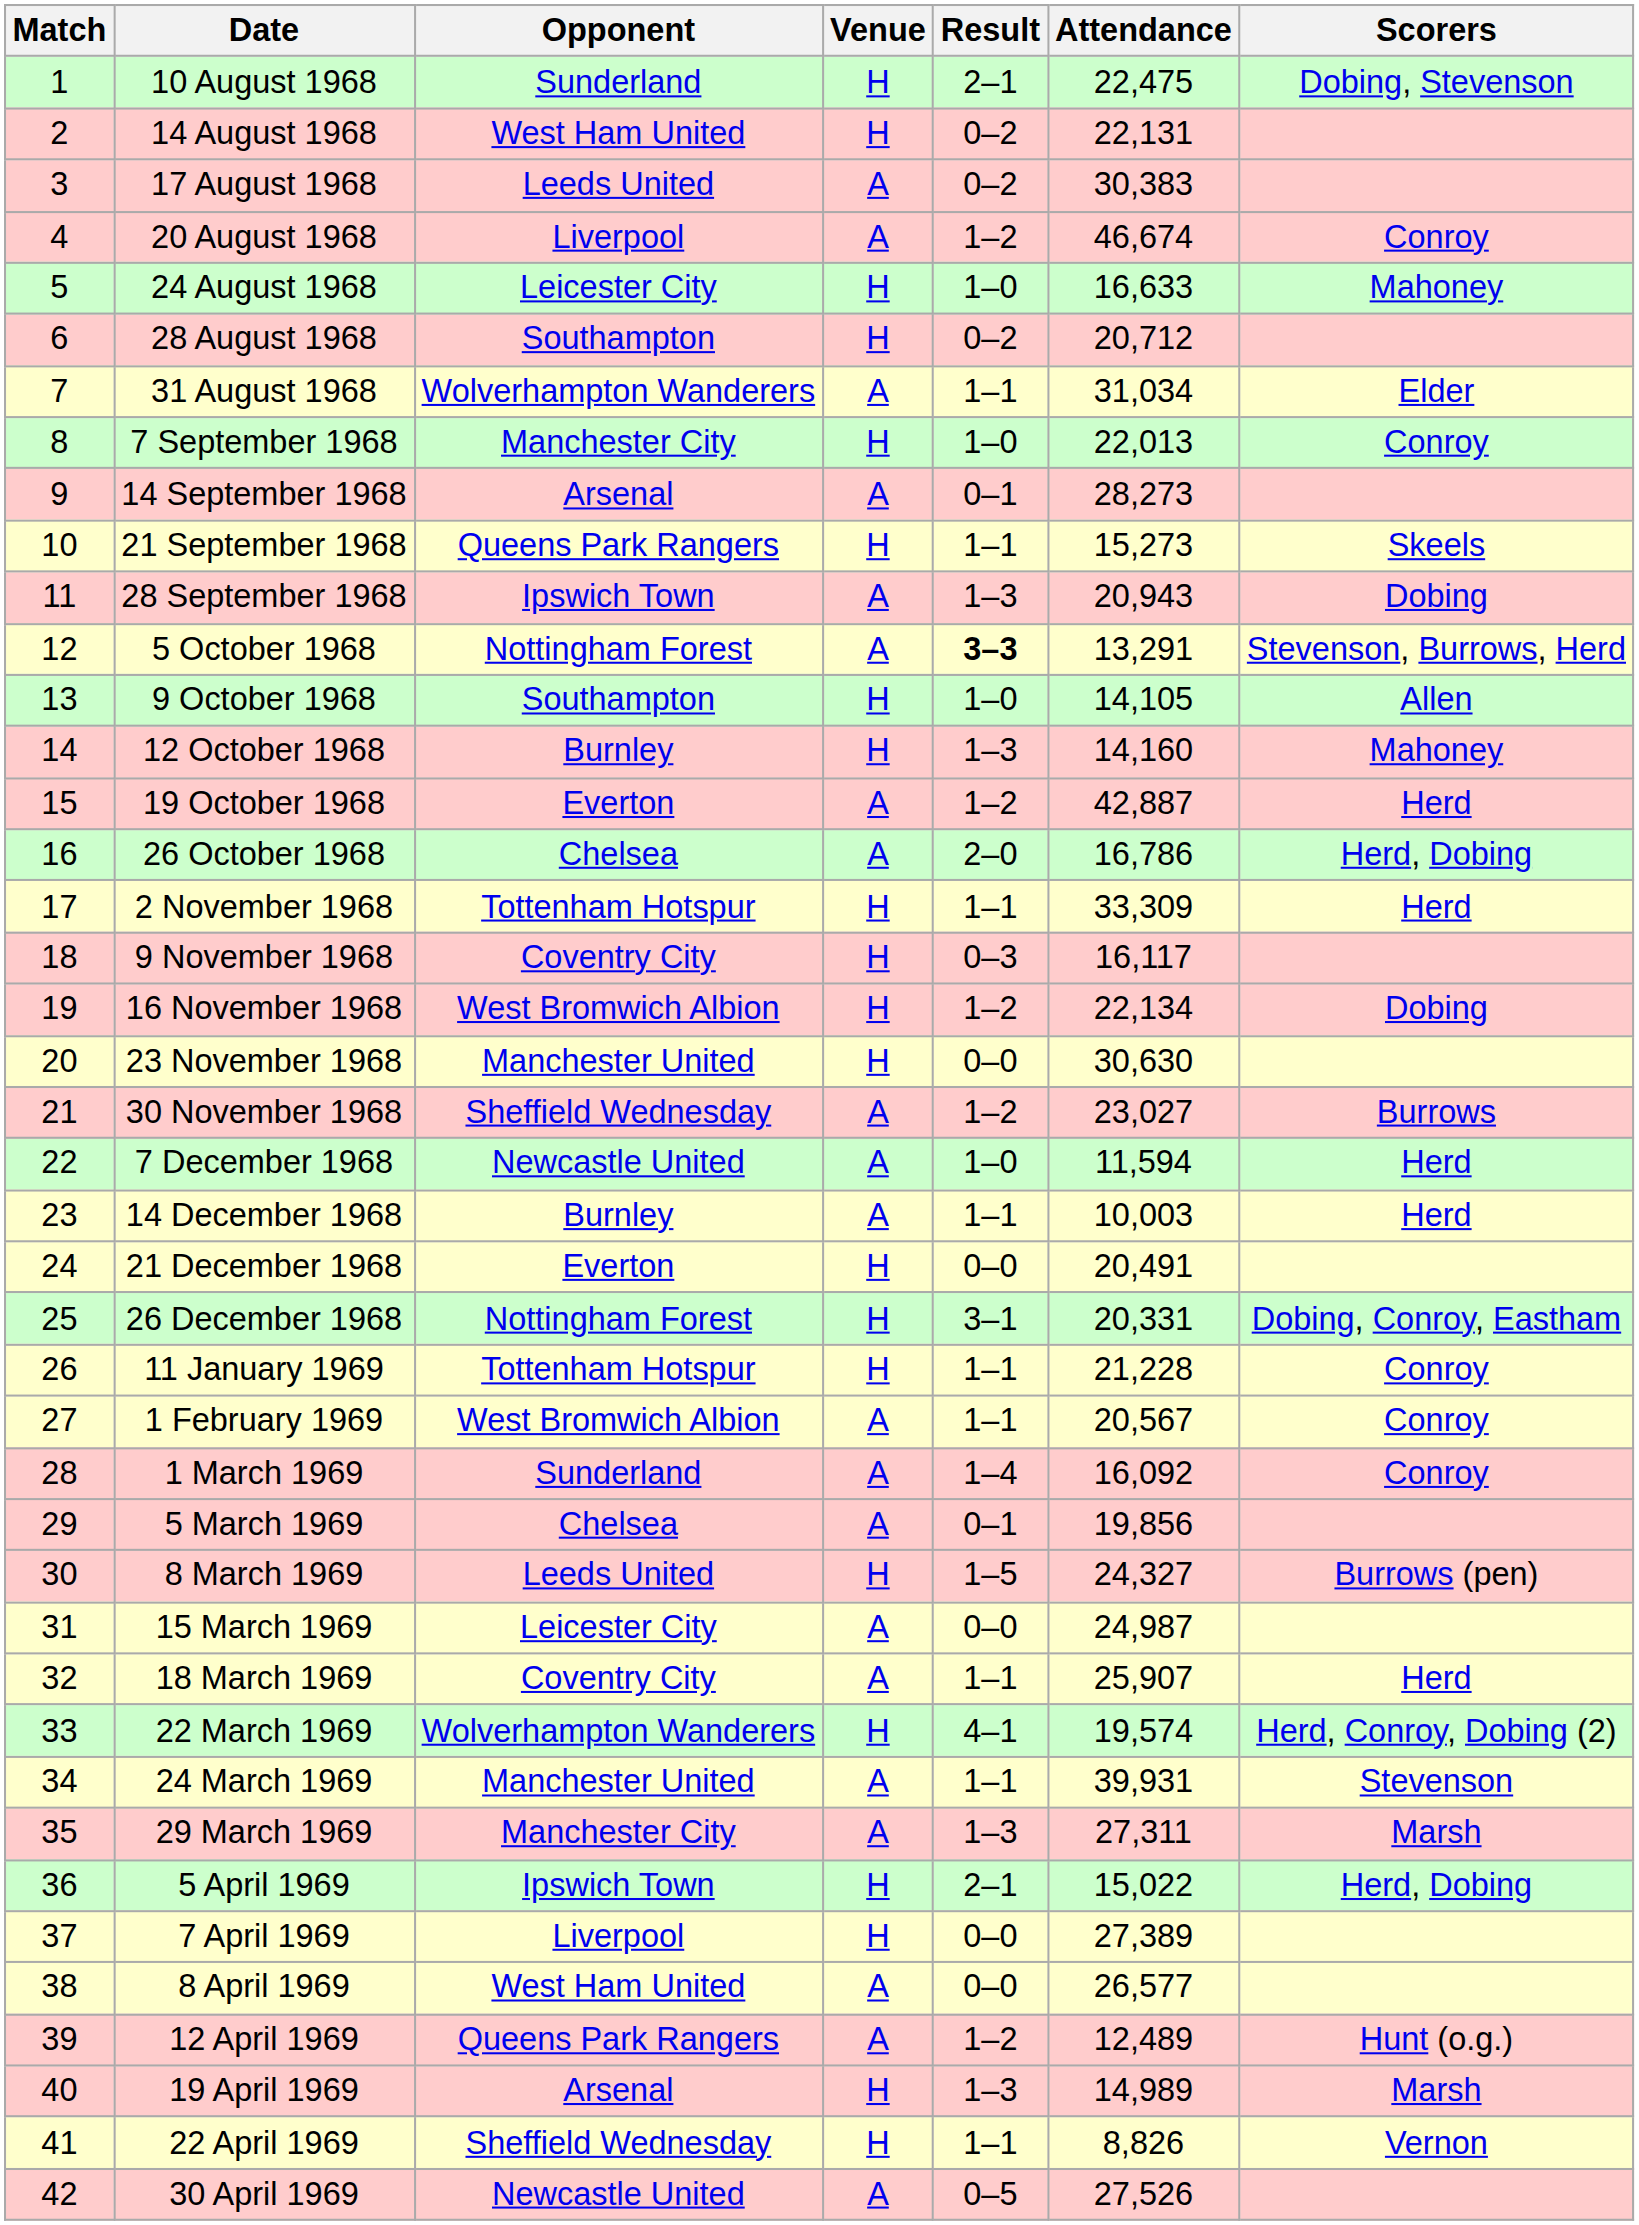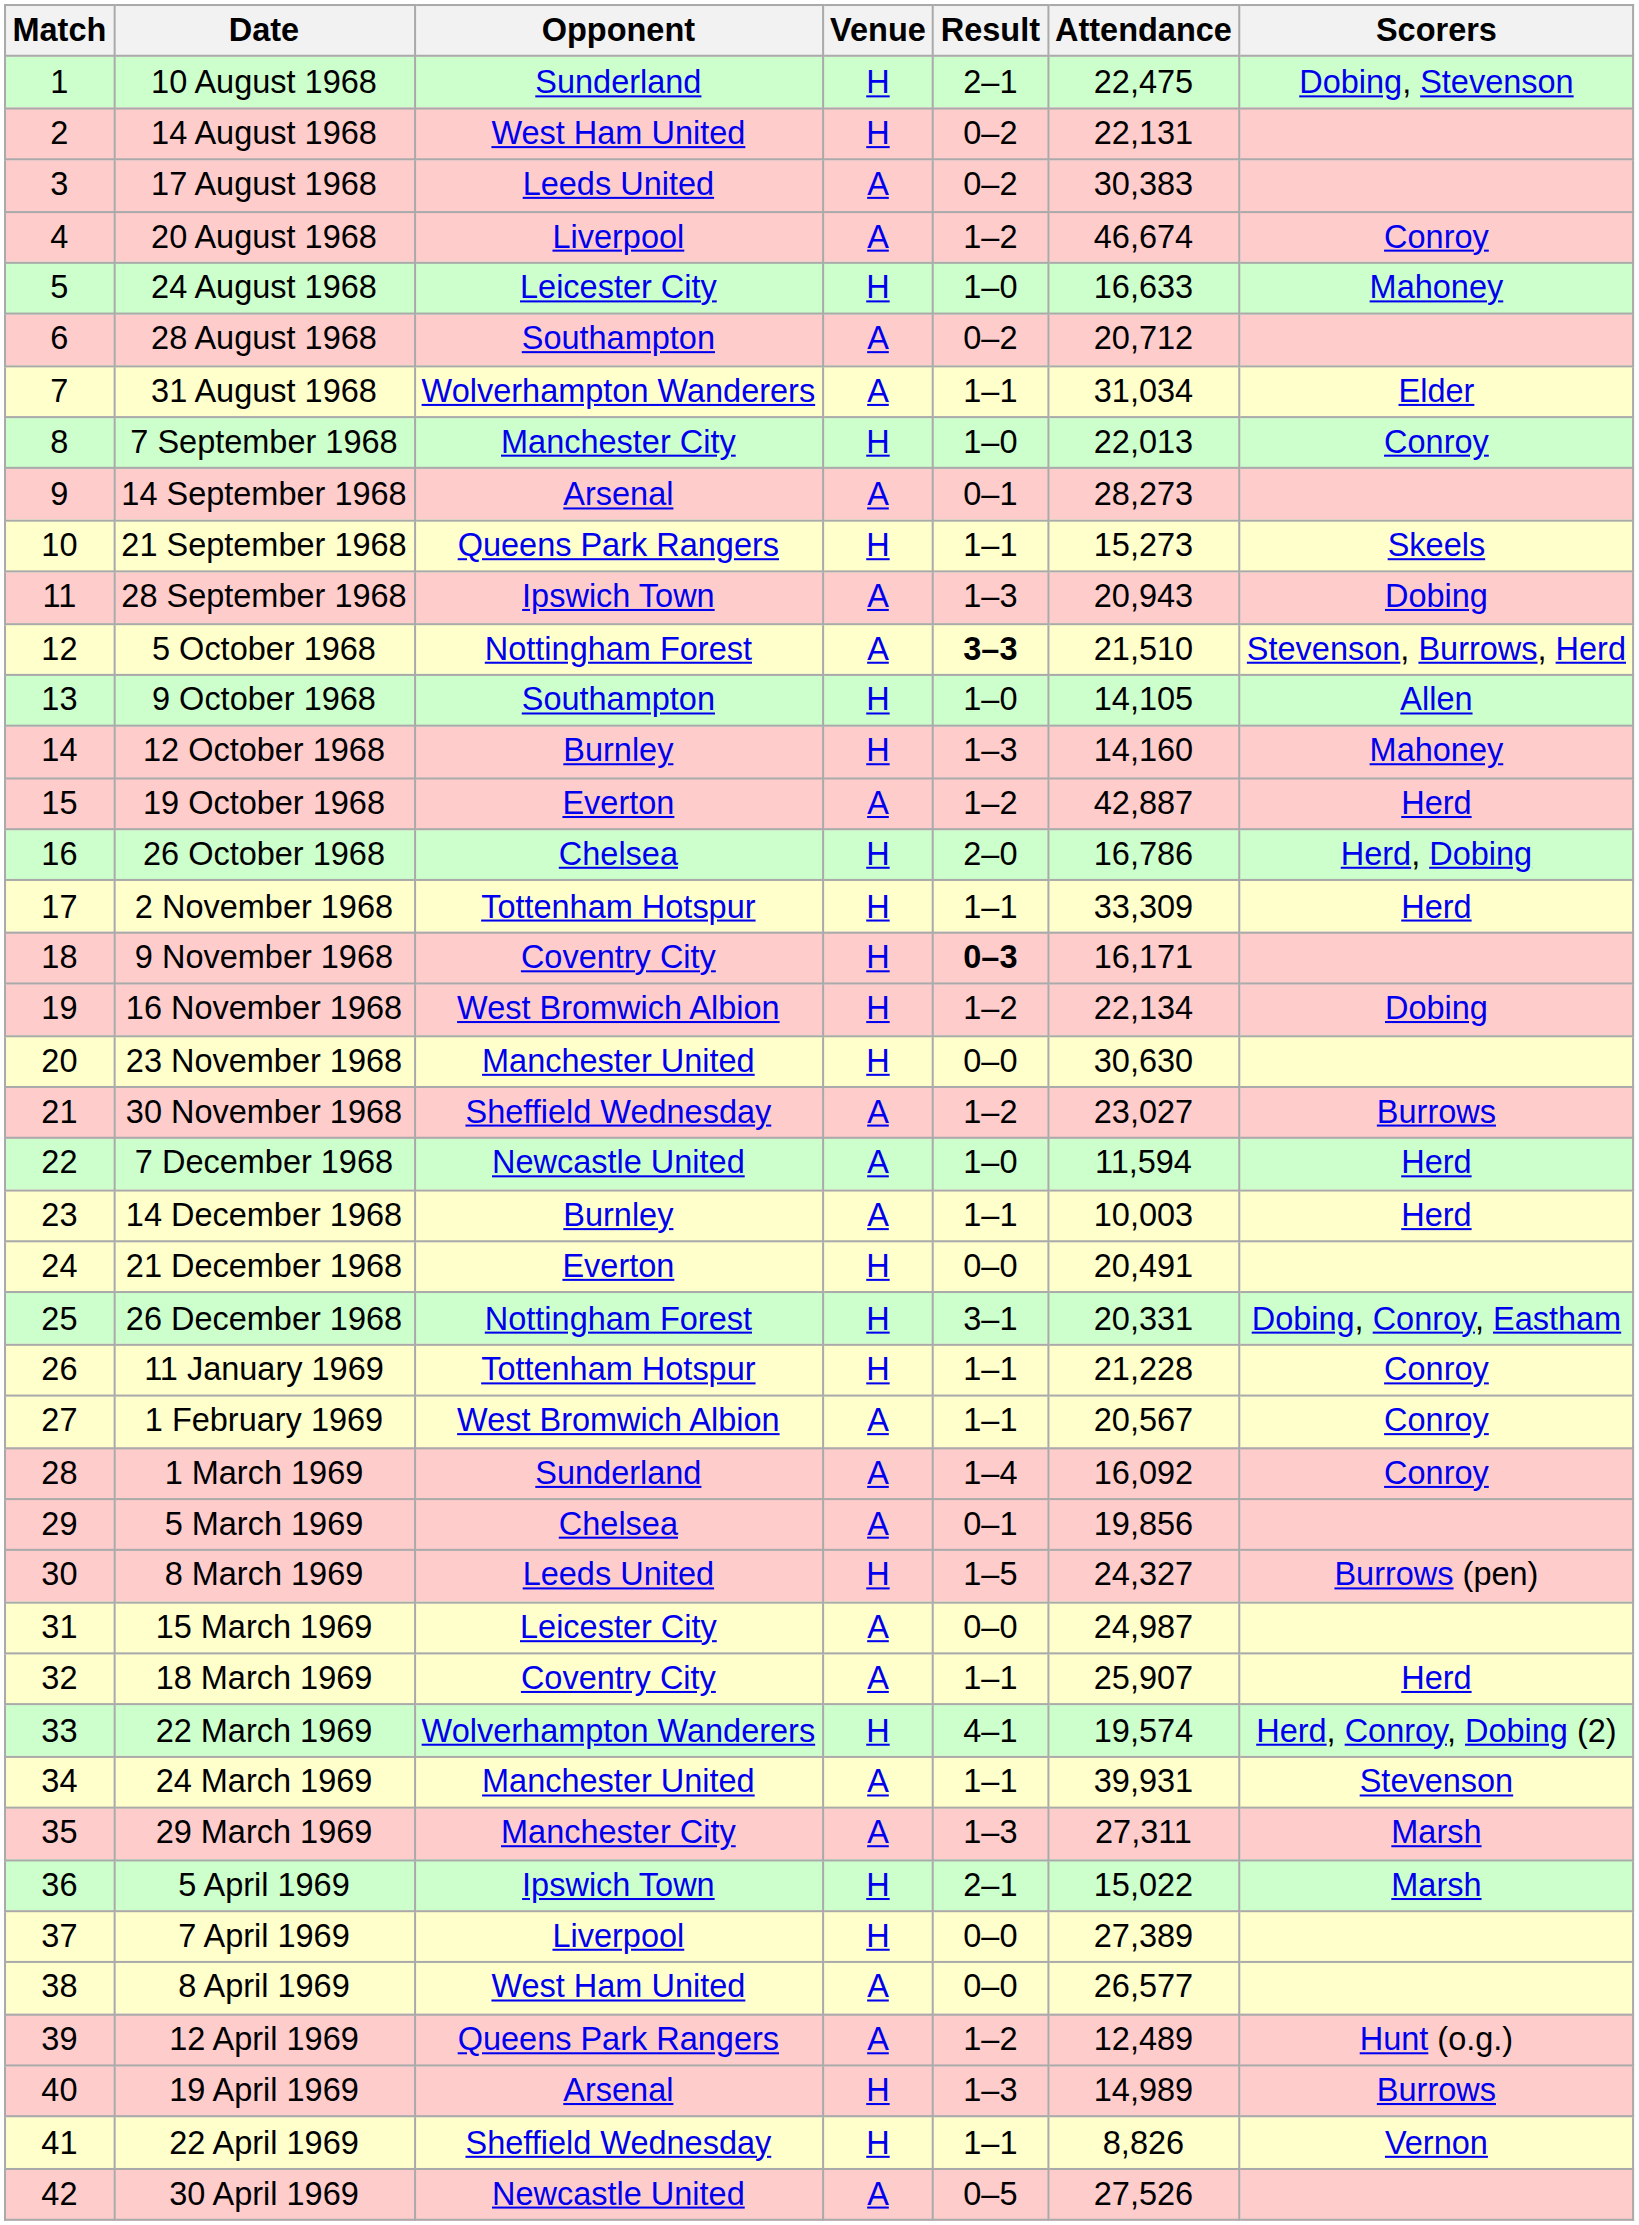 <table class="wikitable" style="font-size:100%; text-align:center">
 <tr>
 <th>Match</th>
 <th>Date</th>
 <th>Opponent</th>
 <th>Venue</th>
 <th>Result</th>
 <th>Attendance</th>
 <th>Scorers</th>
 </tr>
 <tr style="background-color: #CCFFCC;">
 <td>1</td>
 <td>10 August 1968</td>
 <td><a href='#'>Sunderland</a></td>
 <td><a href='#'>H</a></td>
 <td>2–1</td>
 <td>22,475</td>
 <td><a href='#'>Dobing</a>, <a href='#'>Stevenson</a></td>
 </tr>
 <tr style="background-color: #FFCCCC;">
 <td>2</td>
 <td>14 August 1968</td>
 <td><a href='#'>West Ham United</a></td>
 <td><a href='#'>H</a></td>
 <td>0–2</td>
 <td>22,131</td>
 <td></td>
 </tr>
 <tr style="background-color: #FFCCCC;">
 <td>3</td>
 <td>17 August 1968</td>
 <td><a href='#'>Leeds United</a></td>
 <td><a href='#'>A</a></td>
 <td>0–2</td>
 <td>30,383</td>
 <td></td>
 </tr>
 <tr style="background-color: #FFCCCC;">
 <td>4</td>
 <td>20 August 1968</td>
 <td><a href='#'>Liverpool</a></td>
 <td><a href='#'>A</a></td>
 <td>1–2</td>
 <td>46,674</td>
 <td><a href='#'>Conroy</a></td>
 </tr>
 <tr style="background-color: #CCFFCC;">
 <td>5</td>
 <td>24 August 1968</td>
 <td><a href='#'>Leicester City</a></td>
 <td><a href='#'>H</a></td>
 <td>1–0</td>
 <td>16,633</td>
 <td><a href='#'>Mahoney</a></td>
 </tr>
 <tr style="background-color: #FFCCCC;">
 <td>6</td>
 <td>28 August 1968</td>
 <td><a href='#'>Southampton</a></td>
-<td><a href='#'>H</a></td>
+<td><a href='#'>A</a></td>
 <td>0–2</td>
 <td>20,712</td>
 <td></td>
 </tr>
 <tr style="background-color: #FFFFCC;">
 <td>7</td>
 <td>31 August 1968</td>
 <td><a href='#'>Wolverhampton Wanderers</a></td>
 <td><a href='#'>A</a></td>
 <td>1–1</td>
 <td>31,034</td>
 <td><a href='#'>Elder</a></td>
 </tr>
 <tr style="background-color: #CCFFCC;">
 <td>8</td>
 <td>7 September 1968</td>
 <td><a href='#'>Manchester City</a></td>
 <td><a href='#'>H</a></td>
 <td>1–0</td>
 <td>22,013</td>
 <td><a href='#'>Conroy</a></td>
 </tr>
 <tr style="background-color: #FFCCCC;">
 <td>9</td>
 <td>14 September 1968</td>
 <td><a href='#'>Arsenal</a></td>
 <td><a href='#'>A</a></td>
 <td>0–1</td>
 <td>28,273</td>
 <td></td>
 </tr>
 <tr style="background-color: #FFFFCC;">
 <td>10</td>
 <td>21 September 1968</td>
 <td><a href='#'>Queens Park Rangers</a></td>
 <td><a href='#'>H</a></td>
 <td>1–1</td>
 <td>15,273</td>
 <td><a href='#'>Skeels</a></td>
 </tr>
 <tr style="background-color: #FFCCCC;">
 <td>11</td>
 <td>28 September 1968</td>
 <td><a href='#'>Ipswich Town</a></td>
 <td><a href='#'>A</a></td>
 <td>1–3</td>
 <td>20,943</td>
 <td><a href='#'>Dobing</a></td>
 </tr>
 <tr style="background-color: #FFFFCC;">
 <td>12</td>
 <td>5 October 1968</td>
 <td><a href='#'>Nottingham Forest</a></td>
 <td><a href='#'>A</a></td>
 <td><strong>3–3</strong></td>
-<td>13,291</td>
+<td>21,510</td>
 <td><a href='#'>Stevenson</a>, <a href='#'>Burrows</a>, <a href='#'>Herd</a></td>
 </tr>
 <tr style="background-color: #CCFFCC;">
 <td>13</td>
 <td>9 October 1968</td>
 <td><a href='#'>Southampton</a></td>
 <td><a href='#'>H</a></td>
 <td>1–0</td>
 <td>14,105</td>
 <td><a href='#'>Allen</a></td>
 </tr>
 <tr style="background-color: #FFCCCC;">
 <td>14</td>
 <td>12 October 1968</td>
 <td><a href='#'>Burnley</a></td>
 <td><a href='#'>H</a></td>
 <td>1–3</td>
 <td>14,160</td>
 <td><a href='#'>Mahoney</a></td>
 </tr>
 <tr style="background-color: #FFCCCC;">
 <td>15</td>
 <td>19 October 1968</td>
 <td><a href='#'>Everton</a></td>
 <td><a href='#'>A</a></td>
 <td>1–2</td>
 <td>42,887</td>
 <td><a href='#'>Herd</a></td>
 </tr>
 <tr style="background-color: #CCFFCC;">
 <td>16</td>
 <td>26 October 1968</td>
 <td><a href='#'>Chelsea</a></td>
-<td><a href='#'>A</a></td>
+<td><a href='#'>H</a></td>
 <td>2–0</td>
 <td>16,786</td>
 <td><a href='#'>Herd</a>, <a href='#'>Dobing</a></td>
 </tr>
 <tr style="background-color: #FFFFCC;">
 <td>17</td>
 <td>2 November 1968</td>
 <td><a href='#'>Tottenham Hotspur</a></td>
 <td><a href='#'>H</a></td>
 <td>1–1</td>
 <td>33,309</td>
 <td><a href='#'>Herd</a></td>
 </tr>
 <tr style="background-color: #FFCCCC;">
 <td>18</td>
 <td>9 November 1968</td>
 <td><a href='#'>Coventry City</a></td>
 <td><a href='#'>H</a></td>
-<td>0–3</td>
-<td>16,117</td>
+<td><strong>0–3</strong></td>
+<td>16,171</td>
 <td></td>
 </tr>
 <tr style="background-color: #FFCCCC;">
 <td>19</td>
 <td>16 November 1968</td>
 <td><a href='#'>West Bromwich Albion</a></td>
 <td><a href='#'>H</a></td>
 <td>1–2</td>
 <td>22,134</td>
 <td><a href='#'>Dobing</a></td>
 </tr>
 <tr style="background-color: #FFFFCC;">
 <td>20</td>
 <td>23 November 1968</td>
 <td><a href='#'>Manchester United</a></td>
 <td><a href='#'>H</a></td>
 <td>0–0</td>
 <td>30,630</td>
 <td></td>
 </tr>
 <tr style="background-color: #FFCCCC;">
 <td>21</td>
 <td>30 November 1968</td>
 <td><a href='#'>Sheffield Wednesday</a></td>
 <td><a href='#'>A</a></td>
 <td>1–2</td>
 <td>23,027</td>
 <td><a href='#'>Burrows</a></td>
 </tr>
 <tr style="background-color: #CCFFCC;">
 <td>22</td>
 <td>7 December 1968</td>
 <td><a href='#'>Newcastle United</a></td>
 <td><a href='#'>A</a></td>
 <td>1–0</td>
 <td>11,594</td>
 <td><a href='#'>Herd</a></td>
 </tr>
 <tr style="background-color: #FFFFCC;">
 <td>23</td>
 <td>14 December 1968</td>
 <td><a href='#'>Burnley</a></td>
 <td><a href='#'>A</a></td>
 <td>1–1</td>
 <td>10,003</td>
 <td><a href='#'>Herd</a></td>
 </tr>
 <tr style="background-color: #FFFFCC;">
 <td>24</td>
 <td>21 December 1968</td>
 <td><a href='#'>Everton</a></td>
 <td><a href='#'>H</a></td>
 <td>0–0</td>
 <td>20,491</td>
 <td></td>
 </tr>
 <tr style="background-color: #CCFFCC;">
 <td>25</td>
 <td>26 December 1968</td>
 <td><a href='#'>Nottingham Forest</a></td>
 <td><a href='#'>H</a></td>
 <td>3–1</td>
 <td>20,331</td>
 <td><a href='#'>Dobing</a>, <a href='#'>Conroy</a>, <a href='#'>Eastham</a></td>
 </tr>
 <tr style="background-color: #FFFFCC;">
 <td>26</td>
 <td>11 January 1969</td>
 <td><a href='#'>Tottenham Hotspur</a></td>
 <td><a href='#'>H</a></td>
 <td>1–1</td>
 <td>21,228</td>
 <td><a href='#'>Conroy</a></td>
 </tr>
 <tr style="background-color: #FFFFCC;">
 <td>27</td>
 <td>1 February 1969</td>
 <td><a href='#'>West Bromwich Albion</a></td>
 <td><a href='#'>A</a></td>
 <td>1–1</td>
 <td>20,567</td>
 <td><a href='#'>Conroy</a></td>
 </tr>
 <tr style="background-color: #FFCCCC;">
 <td>28</td>
 <td>1 March 1969</td>
 <td><a href='#'>Sunderland</a></td>
 <td><a href='#'>A</a></td>
 <td>1–4</td>
 <td>16,092</td>
 <td><a href='#'>Conroy</a></td>
 </tr>
 <tr style="background-color: #FFCCCC;">
 <td>29</td>
 <td>5 March 1969</td>
 <td><a href='#'>Chelsea</a></td>
 <td><a href='#'>A</a></td>
 <td>0–1</td>
 <td>19,856</td>
 <td></td>
 </tr>
 <tr style="background-color: #FFCCCC;">
 <td>30</td>
 <td>8 March 1969</td>
 <td><a href='#'>Leeds United</a></td>
 <td><a href='#'>H</a></td>
 <td>1–5</td>
 <td>24,327</td>
 <td><a href='#'>Burrows</a> (pen)</td>
 </tr>
 <tr style="background-color: #FFFFCC;">
 <td>31</td>
 <td>15 March 1969</td>
 <td><a href='#'>Leicester City</a></td>
 <td><a href='#'>A</a></td>
 <td>0–0</td>
 <td>24,987</td>
 <td></td>
 </tr>
 <tr style="background-color: #FFFFCC;">
 <td>32</td>
 <td>18 March 1969</td>
 <td><a href='#'>Coventry City</a></td>
 <td><a href='#'>A</a></td>
 <td>1–1</td>
 <td>25,907</td>
 <td><a href='#'>Herd</a></td>
 </tr>
 <tr style="background-color: #CCFFCC;">
 <td>33</td>
 <td>22 March 1969</td>
 <td><a href='#'>Wolverhampton Wanderers</a></td>
 <td><a href='#'>H</a></td>
 <td>4–1</td>
 <td>19,574</td>
 <td><a href='#'>Herd</a>, <a href='#'>Conroy</a>, <a href='#'>Dobing</a> (2)</td>
 </tr>
 <tr style="background-color: #FFFFCC;">
 <td>34</td>
 <td>24 March 1969</td>
 <td><a href='#'>Manchester United</a></td>
 <td><a href='#'>A</a></td>
 <td>1–1</td>
 <td>39,931</td>
 <td><a href='#'>Stevenson</a></td>
 </tr>
 <tr style="background-color: #FFCCCC;">
 <td>35</td>
 <td>29 March 1969</td>
 <td><a href='#'>Manchester City</a></td>
 <td><a href='#'>A</a></td>
 <td>1–3</td>
 <td>27,311</td>
 <td><a href='#'>Marsh</a></td>
 </tr>
 <tr style="background-color: #CCFFCC;">
 <td>36</td>
 <td>5 April 1969</td>
 <td><a href='#'>Ipswich Town</a></td>
 <td><a href='#'>H</a></td>
 <td>2–1</td>
 <td>15,022</td>
-<td><a href='#'>Herd</a>, <a href='#'>Dobing</a></td>
+<td><a href='#'>Marsh</a></td>
 </tr>
 <tr style="background-color: #FFFFCC;">
 <td>37</td>
 <td>7 April 1969</td>
 <td><a href='#'>Liverpool</a></td>
 <td><a href='#'>H</a></td>
 <td>0–0</td>
 <td>27,389</td>
 <td></td>
 </tr>
 <tr style="background-color: #FFFFCC;">
 <td>38</td>
 <td>8 April 1969</td>
 <td><a href='#'>West Ham United</a></td>
 <td><a href='#'>A</a></td>
 <td>0–0</td>
 <td>26,577</td>
 <td></td>
 </tr>
 <tr style="background-color: #FFCCCC;">
 <td>39</td>
 <td>12 April 1969</td>
 <td><a href='#'>Queens Park Rangers</a></td>
 <td><a href='#'>A</a></td>
 <td>1–2</td>
 <td>12,489</td>
 <td><a href='#'>Hunt</a> (o.g.)</td>
 </tr>
 <tr style="background-color: #FFCCCC;">
 <td>40</td>
 <td>19 April 1969</td>
 <td><a href='#'>Arsenal</a></td>
 <td><a href='#'>H</a></td>
 <td>1–3</td>
 <td>14,989</td>
-<td><a href='#'>Marsh</a></td>
+<td><a href='#'>Burrows</a></td>
 </tr>
 <tr style="background-color: #FFFFCC;">
 <td>41</td>
 <td>22 April 1969</td>
 <td><a href='#'>Sheffield Wednesday</a></td>
 <td><a href='#'>H</a></td>
 <td>1–1</td>
 <td>8,826</td>
 <td><a href='#'>Vernon</a></td>
 </tr>
 <tr style="background-color: #FFCCCC;">
 <td>42</td>
 <td>30 April 1969</td>
 <td><a href='#'>Newcastle United</a></td>
 <td><a href='#'>A</a></td>
 <td>0–5</td>
 <td>27,526</td>
 <td></td>
 </tr>
 </table>
